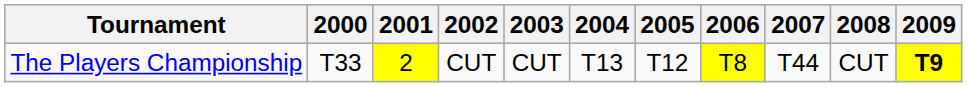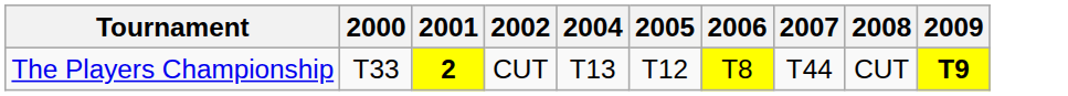 <table class="wikitable" style="font-size:95%;text-align:center;">
 <tr>
 <th>Tournament</th>
 <th>2000</th>
 <th>2001</th>
 <th>2002</th>
-<th>2003</th>
 <th>2004</th>
 <th>2005</th>
 <th>2006</th>
 <th>2007</th>
 <th>2008</th>
 <th>2009</th>
 </tr>
 <tr>
 <td align=left><a href='#'>The Players Championship</a></td>
 <td>T33</td>
-<td style="background:yellow;">2</td>
-<td>CUT</td>
+<td style="background:yellow;"><strong>2</strong></td>
 <td>CUT</td>
 <td>T13</td>
 <td>T12</td>
 <td style="background:yellow;">T8</td>
 <td>T44</td>
 <td>CUT</td>
 <td style="background:yellow;"><strong>T9</strong></td>
 </tr>
 </table>
